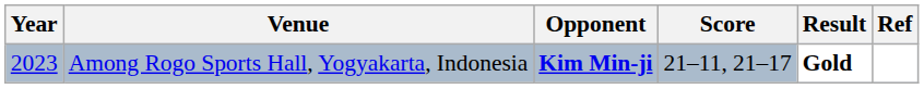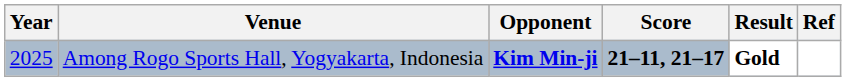 <table class="sortable wikitable" style="font-size: 90%">
 <tr>
 <th>Year</th>
 <th>Venue</th>
 <th>Opponent</th>
 <th>Score</th>
 <th>Result</th>
 <th>Ref</th>
 </tr>
 <tr style="background:#AABBCC">
-<td align="center"><a href='#'>2023</a></td>
+<td align="center"><a href='#'>2025</a></td>
 <td align="left"><a href='#'>Among Rogo Sports Hall</a>, <a href='#'>Yogyakarta</a>, Indonesia</td>
 <td align="left"><strong> <a href='#'>Kim Min-ji</a></strong></td>
-<td align="left">21–11, 21–17</td>
+<td align="left"><strong>21–11, 21–17</strong></td>
 <td style="text-align:left; background:white"> <strong>Gold</strong></td>
 <td style="text-align:center; background:white"></td>
 </tr>
 </table>
